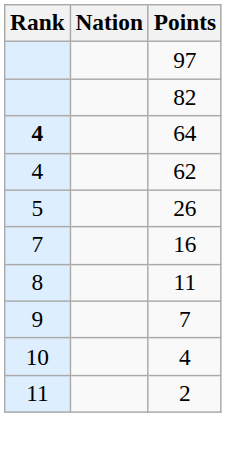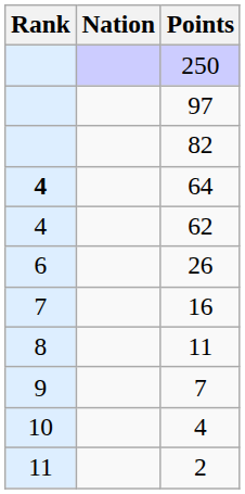 <table class="wikitable sortable" style="text-align:center">
 <tr>
 <th>Rank</th>
 <th>Nation</th>
 <th>Points</th>
+</tr>
+<tr style="background-color:#ccccff">
+<td bgcolor = DDEEFF></td>
+<td align=left></td>
+<td>250</td>
 </tr>
 <tr>
 <td bgcolor = DDEEFF></td>
 <td align=left></td>
 <td>97</td>
 </tr>
 <tr>
 <td bgcolor = DDEEFF></td>
 <td align=left></td>
 <td>82</td>
 </tr>
 <tr>
 <td bgcolor = DDEEFF><strong>4</strong></td>
 <td align=left></td>
 <td>64</td>
 </tr>
 <tr>
 <td bgcolor = DDEEFF>4</td>
 <td align=left></td>
 <td>62</td>
 </tr>
 <tr>
-<td bgcolor = DDEEFF>5</td>
+<td bgcolor = DDEEFF>6</td>
 <td align=left></td>
 <td>26</td>
 </tr>
 <tr>
 <td bgcolor = DDEEFF>7</td>
 <td align=left></td>
 <td>16</td>
 </tr>
 <tr>
 <td bgcolor = DDEEFF>8</td>
 <td align=left></td>
 <td>11</td>
 </tr>
 <tr>
 <td bgcolor = DDEEFF>9</td>
 <td align=left></td>
 <td>7</td>
 </tr>
 <tr>
 <td bgcolor = DDEEFF>10</td>
 <td align=left></td>
 <td>4</td>
 </tr>
 <tr>
 <td bgcolor = DDEEFF>11</td>
 <td align=left></td>
 <td>2</td>
 </tr>
 </table>
